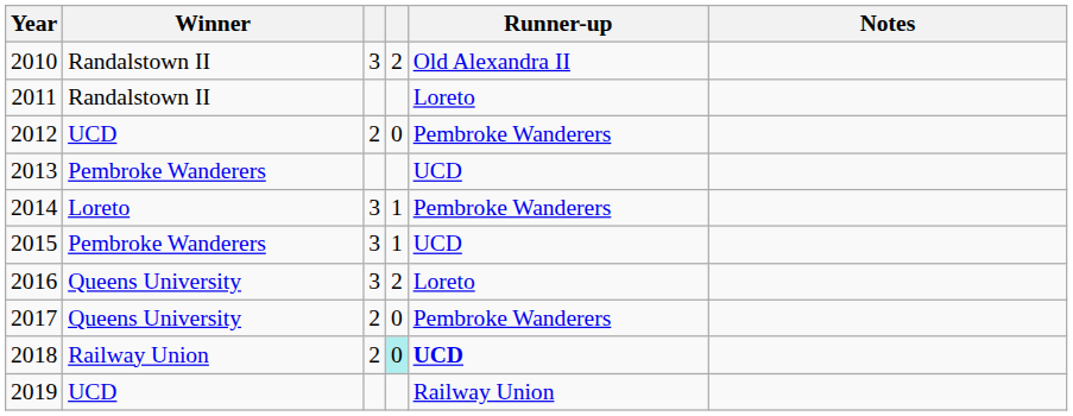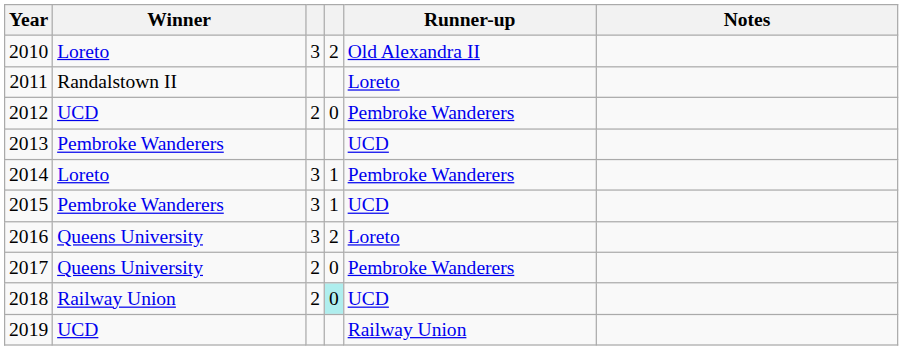 <table class="wikitable">
 <tr>
 <th>Year</th>
 <th>Winner</th>
 <th></th>
 <th></th>
 <th>Runner-up</th>
 <th>Notes</th>
 </tr>
 <tr>
 <td align="center">2010</td>
-<td width=200>Randalstown II</td>
+<td width=200><a href='#'>Loreto</a></td>
 <td align="center">3</td>
 <td align="center">2</td>
 <td width=200><a href='#'>Old Alexandra II</a></td>
 <td width=240></td>
 </tr>
 <tr>
 <td align="center">2011</td>
 <td width=200>Randalstown II</td>
 <td align="center"></td>
 <td align="center"></td>
 <td width=200><a href='#'>Loreto</a></td>
 <td></td>
 </tr>
 <tr>
 <td align="center">2012</td>
 <td width=200><a href='#'>UCD</a></td>
 <td align="center">2</td>
 <td align="center">0</td>
 <td width=200><a href='#'>Pembroke Wanderers</a></td>
 <td></td>
 </tr>
 <tr>
 <td align="center">2013</td>
 <td width=200><a href='#'>Pembroke Wanderers</a></td>
 <td align="center"></td>
 <td align="center"></td>
 <td width=200><a href='#'>UCD</a></td>
 <td></td>
 </tr>
 <tr>
 <td align="center">2014</td>
 <td width=200><a href='#'>Loreto</a></td>
 <td align="center">3</td>
 <td align="center">1</td>
 <td width=200><a href='#'>Pembroke Wanderers</a></td>
 <td></td>
 </tr>
 <tr>
 <td align="center">2015</td>
 <td width=200><a href='#'>Pembroke Wanderers</a></td>
 <td align="center">3</td>
 <td align="center">1</td>
 <td width=200><a href='#'>UCD</a></td>
 <td></td>
 </tr>
 <tr>
 <td align="center">2016</td>
 <td width=200><a href='#'>Queens University</a></td>
 <td align="center">3</td>
 <td align="center">2</td>
 <td width=200><a href='#'>Loreto</a></td>
 <td></td>
 </tr>
 <tr>
 <td align="center">2017</td>
 <td width=200><a href='#'>Queens University</a></td>
 <td align="center">2</td>
 <td align="center">0</td>
 <td width=200><a href='#'>Pembroke Wanderers</a></td>
 <td></td>
 </tr>
 <tr>
 <td align="center">2018</td>
 <td width=200><a href='#'>Railway Union</a></td>
 <td align="center">2</td>
 <td align="center" style="background: paleturquoise;">0</td>
-<td width=200><strong><a href='#'>UCD</a></strong></td>
+<td width=200><a href='#'>UCD</a></td>
 <td></td>
 </tr>
 <tr>
 <td align="center">2019</td>
 <td width=200><a href='#'>UCD</a></td>
 <td></td>
 <td></td>
 <td width=200><a href='#'>Railway Union</a></td>
 <td></td>
 </tr>
 </table>
